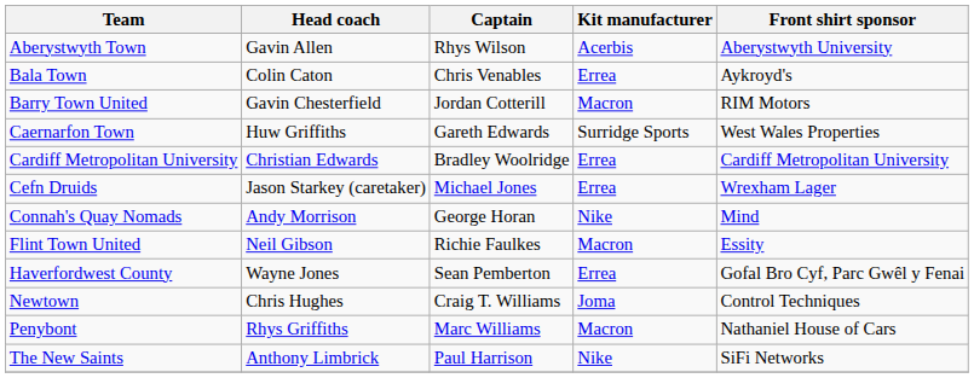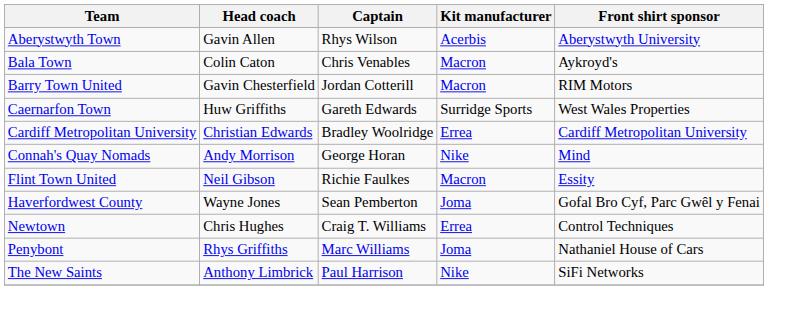 <table class="wikitable sortable" style="text-align:left; margin-top:0.2em">
 <tr>
 <th>Team</th>
 <th>Head coach</th>
 <th>Captain</th>
 <th>Kit manufacturer</th>
 <th>Front shirt sponsor</th>
 </tr>
 <tr>
 <td><a href='#'>Aberystwyth Town</a></td>
 <td> Gavin Allen</td>
 <td> Rhys Wilson</td>
 <td><a href='#'>Acerbis</a></td>
 <td><a href='#'>Aberystwyth University</a></td>
 </tr>
 <tr>
 <td><a href='#'>Bala Town</a></td>
 <td> Colin Caton</td>
 <td> Chris Venables</td>
-<td><a href='#'>Errea</a></td>
+<td><a href='#'>Macron</a></td>
 <td>Aykroyd's</td>
 </tr>
 <tr>
 <td><a href='#'>Barry Town United</a></td>
 <td> Gavin Chesterfield</td>
 <td> Jordan Cotterill</td>
 <td><a href='#'>Macron</a></td>
 <td>RIM Motors</td>
 </tr>
 <tr>
 <td><a href='#'>Caernarfon Town</a></td>
 <td> Huw Griffiths</td>
 <td> Gareth Edwards</td>
 <td>Surridge Sports</td>
 <td>West Wales Properties</td>
 </tr>
 <tr>
 <td><a href='#'>Cardiff Metropolitan University</a></td>
 <td> <a href='#'>Christian Edwards</a></td>
 <td> Bradley Woolridge</td>
 <td><a href='#'>Errea</a></td>
 <td><a href='#'>Cardiff Metropolitan University</a></td>
 </tr>
 <tr>
-<td><a href='#'>Cefn Druids</a></td>
-<td> Jason Starkey (caretaker)</td>
-<td> <a href='#'>Michael Jones</a></td>
-<td><a href='#'>Errea</a></td>
-<td><a href='#'>Wrexham Lager</a></td>
-</tr>
-<tr>
 <td><a href='#'>Connah's Quay Nomads</a></td>
 <td> <a href='#'>Andy Morrison</a></td>
 <td> George Horan</td>
 <td><a href='#'>Nike</a></td>
 <td><a href='#'>Mind</a></td>
 </tr>
 <tr>
 <td><a href='#'>Flint Town United</a></td>
 <td> <a href='#'>Neil Gibson</a></td>
 <td> Richie Faulkes</td>
 <td><a href='#'>Macron</a></td>
 <td><a href='#'>Essity</a></td>
 </tr>
 <tr>
 <td><a href='#'>Haverfordwest County</a></td>
 <td> Wayne Jones</td>
 <td> Sean Pemberton</td>
-<td><a href='#'>Errea</a></td>
+<td><a href='#'>Joma</a></td>
 <td>Gofal Bro Cyf, Parc Gwêl y Fenai</td>
 </tr>
 <tr>
 <td><a href='#'>Newtown</a></td>
 <td> Chris Hughes</td>
 <td> Craig T. Williams</td>
-<td><a href='#'>Joma</a></td>
+<td><a href='#'>Errea</a></td>
 <td>Control Techniques</td>
 </tr>
 <tr>
 <td><a href='#'>Penybont</a></td>
 <td> <a href='#'>Rhys Griffiths</a></td>
 <td> <a href='#'>Marc Williams</a></td>
-<td><a href='#'>Macron</a></td>
+<td><a href='#'>Joma</a></td>
 <td>Nathaniel House of Cars</td>
 </tr>
 <tr>
 <td><a href='#'>The New Saints</a></td>
 <td> <a href='#'>Anthony Limbrick</a></td>
 <td> <a href='#'>Paul Harrison</a></td>
 <td><a href='#'>Nike</a></td>
 <td>SiFi Networks</td>
 </tr>
 <tr>
 </tr>
 </table>
